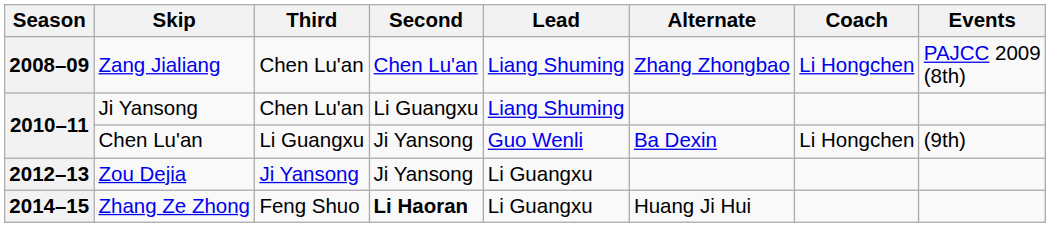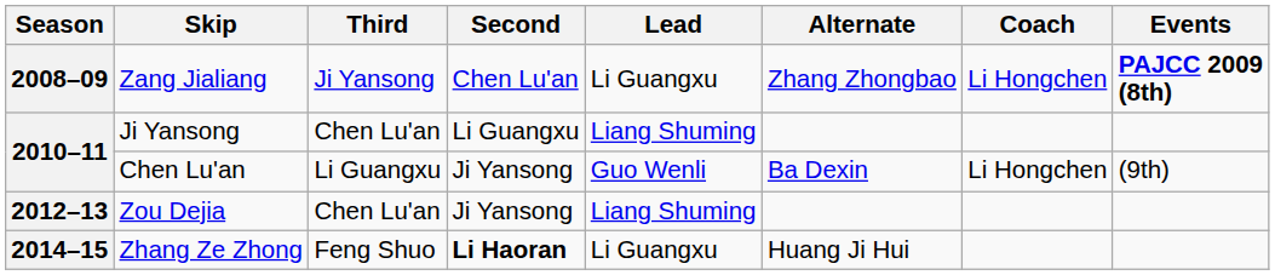 <table class="wikitable">
 <tr>
 <th scope="col">Season</th>
 <th scope="col">Skip</th>
 <th scope="col">Third</th>
 <th scope="col">Second</th>
 <th scope="col">Lead</th>
 <th scope="col">Alternate</th>
 <th scope="col">Coach</th>
 <th scope="col">Events</th>
 </tr>
 <tr>
 <th scope="row">2008–09</th>
 <td><a href='#'>Zang Jialiang</a></td>
-<td>Chen Lu'an</td>
+<td><a href='#'>Ji Yansong</a></td>
 <td><a href='#'>Chen Lu'an</a></td>
-<td><a href='#'>Liang Shuming</a></td>
+<td>Li Guangxu</td>
 <td><a href='#'>Zhang Zhongbao</a></td>
 <td><a href='#'>Li Hongchen</a></td>
-<td><a href='#'>PAJCC</a> 2009 <br> (8th)</td>
+<td><strong><a href='#'>PAJCC</a> 2009 <br> (8th)</strong></td>
 </tr>
 <tr>
 <th scope="row" rowspan=2>2010–11</th>
 <td>Ji Yansong</td>
 <td>Chen Lu'an</td>
 <td>Li Guangxu</td>
 <td><a href='#'>Liang Shuming</a></td>
 <td></td>
 <td></td>
 <td></td>
 </tr>
 <tr>
 <td>Chen Lu'an</td>
 <td>Li Guangxu</td>
 <td>Ji Yansong</td>
 <td><a href='#'>Guo Wenli</a></td>
 <td><a href='#'>Ba Dexin</a></td>
 <td>Li Hongchen</td>
 <td> (9th)</td>
 </tr>
 <tr>
 <th scope="row">2012–13</th>
 <td><a href='#'>Zou Dejia</a></td>
-<td><a href='#'>Ji Yansong</a></td>
+<td>Chen Lu'an</td>
 <td>Ji Yansong</td>
-<td>Li Guangxu</td>
+<td><a href='#'>Liang Shuming</a></td>
 <td></td>
 <td></td>
 <td></td>
 </tr>
 <tr>
 <th scope="row">2014–15</th>
 <td><a href='#'>Zhang Ze Zhong</a></td>
 <td>Feng Shuo</td>
 <td><strong>Li Haoran</strong></td>
 <td>Li Guangxu</td>
 <td>Huang Ji Hui</td>
 <td></td>
 <td></td>
 </tr>
 </table>
